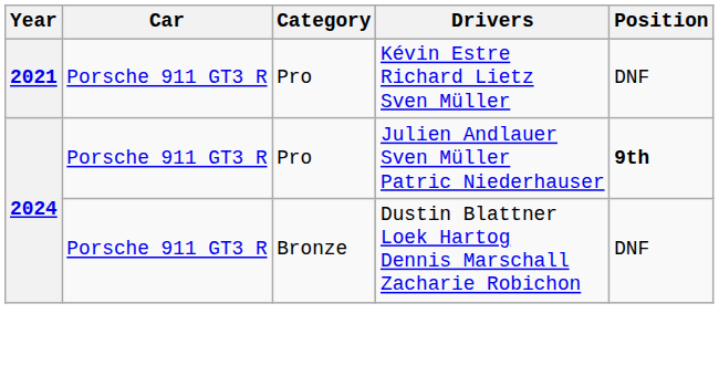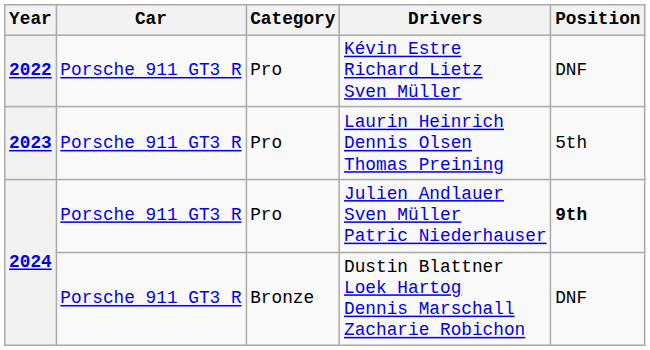 <table class="wikitable" style="font-size: 90%;">
 <tr>
 <th colspan="1">Year</th>
 <th colspan="1">Car</th>
 <th>Category</th>
 <th>Drivers</th>
 <th colspan="1">Position</th>
 </tr>
 <tr>
-<th><a href='#'>2021</a></th>
+<th><a href='#'>2022</a></th>
 <td><a href='#'>Porsche 911 GT3 R</a></td>
 <td>Pro</td>
 <td> <a href='#'>Kévin Estre</a><br> <a href='#'>Richard Lietz</a><br> <a href='#'>Sven Müller</a></td>
 <td>DNF</td>
+</tr>
+<tr>
+<th><a href='#'>2023</a></th>
+<td><a href='#'>Porsche 911 GT3 R</a></td>
+<td>Pro</td>
+<td> <a href='#'>Laurin Heinrich</a><br> <a href='#'>Dennis Olsen</a><br> <a href='#'>Thomas Preining</a></td>
+<td>5th</td>
 </tr>
 <tr>
 <th rowspan="2"><a href='#'>2024</a></th>
 <td><a href='#'>Porsche 911 GT3 R</a></td>
 <td>Pro</td>
 <td> <a href='#'>Julien Andlauer</a><br> <a href='#'>Sven Müller</a><br> <a href='#'>Patric Niederhauser</a></td>
 <td><strong>9th</strong></td>
 </tr>
 <tr>
 <td><a href='#'>Porsche 911 GT3 R</a></td>
 <td>Bronze</td>
 <td> Dustin Blattner<br> <a href='#'>Loek Hartog</a><br> <a href='#'>Dennis Marschall</a><br> <a href='#'>Zacharie Robichon</a></td>
 <td>DNF</td>
 </tr>
 </table>
